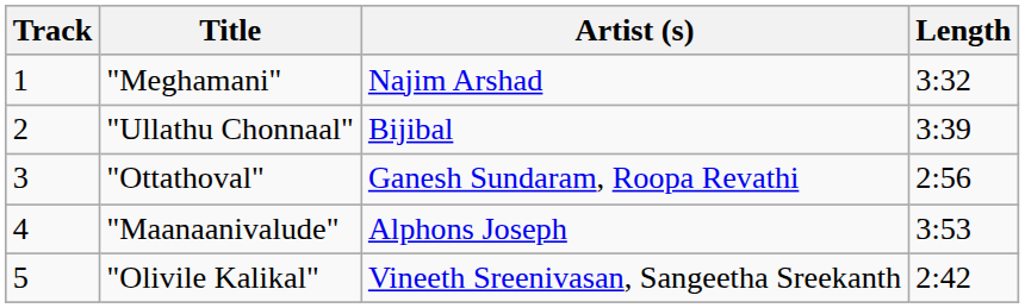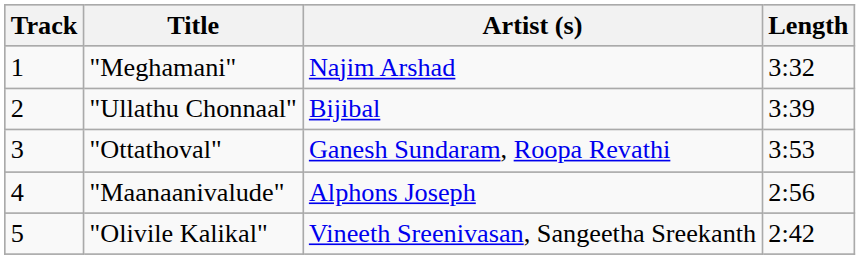 <table class="wikitable">
 <tr>
 <th>Track</th>
 <th>Title</th>
 <th>Artist (s)</th>
 <th>Length</th>
 </tr>
 <tr>
 <td>1</td>
 <td>"Meghamani"</td>
 <td><a href='#'>Najim Arshad</a></td>
 <td>3:32</td>
 </tr>
 <tr>
 <td>2</td>
 <td>"Ullathu Chonnaal"</td>
 <td><a href='#'>Bijibal</a></td>
 <td>3:39</td>
 </tr>
 <tr>
 <td>3</td>
 <td>"Ottathoval"</td>
 <td><a href='#'>Ganesh Sundaram</a>, <a href='#'>Roopa Revathi</a></td>
-<td>2:56</td>
+<td>3:53</td>
 </tr>
 <tr>
 <td>4</td>
 <td>"Maanaanivalude"</td>
 <td><a href='#'>Alphons Joseph</a></td>
-<td>3:53</td>
+<td>2:56</td>
 </tr>
 <tr>
 <td>5</td>
 <td>"Olivile Kalikal"</td>
 <td><a href='#'>Vineeth Sreenivasan</a>, Sangeetha Sreekanth</td>
 <td>2:42</td>
 </tr>
 </table>
